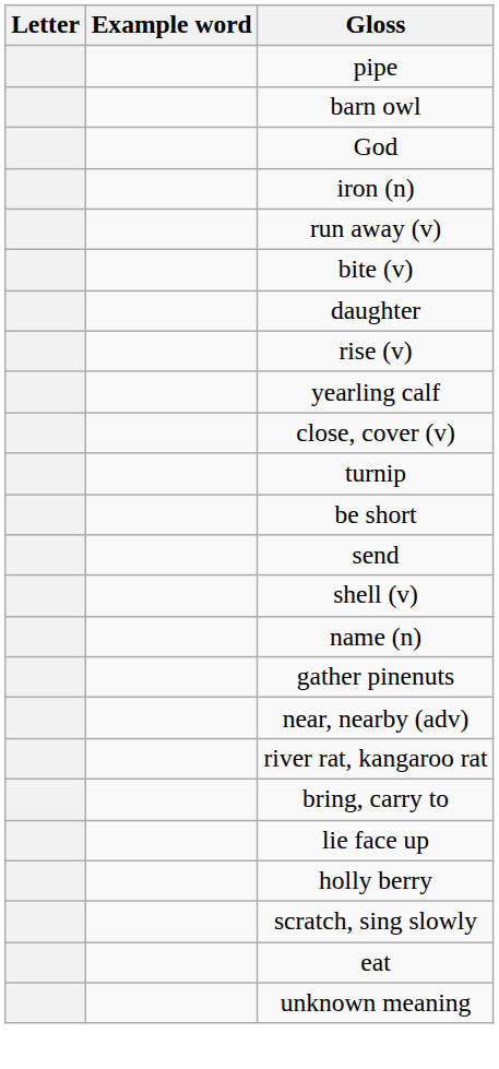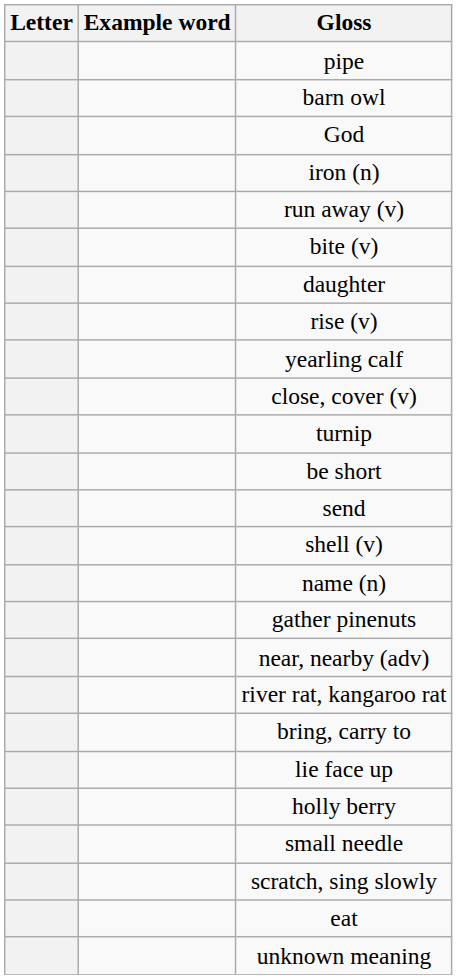 <table class="wikitable" style="text-align:center">
 <tr>
 <th>Letter</th>
 <th>Example word</th>
 <th>Gloss</th>
 </tr>
 <tr>
 <th></th>
 <td></td>
 <td>pipe</td>
 </tr>
 <tr>
 <th></th>
 <td></td>
 <td>barn owl</td>
 </tr>
 <tr>
 <th></th>
 <td></td>
 <td>God</td>
 </tr>
 <tr>
 <th></th>
 <td></td>
 <td>iron (n)</td>
 </tr>
 <tr>
 <th></th>
 <td></td>
 <td>run away (v)</td>
 </tr>
 <tr>
 <th></th>
 <td></td>
 <td>bite (v)</td>
 </tr>
 <tr>
 <th></th>
 <td></td>
 <td>daughter</td>
 </tr>
 <tr>
 <th></th>
 <td></td>
 <td>rise (v)</td>
 </tr>
 <tr>
 <th></th>
 <td></td>
 <td>yearling calf</td>
 </tr>
 <tr>
 <th></th>
 <td></td>
 <td>close, cover (v)</td>
 </tr>
 <tr>
 <th></th>
 <td></td>
 <td>turnip</td>
 </tr>
 <tr>
 <th></th>
 <td></td>
 <td>be short</td>
 </tr>
 <tr>
 <th></th>
 <td></td>
 <td>send</td>
 </tr>
 <tr>
 <th></th>
 <td></td>
 <td>shell (v)</td>
 </tr>
 <tr>
 <th></th>
 <td></td>
 <td>name (n)</td>
 </tr>
 <tr>
 <th></th>
 <td></td>
 <td>gather pinenuts</td>
 </tr>
 <tr>
 <th></th>
 <td></td>
 <td>near, nearby (adv)</td>
 </tr>
 <tr>
 <th></th>
 <td></td>
 <td>river rat, kangaroo rat</td>
 </tr>
 <tr>
 <th></th>
 <td></td>
 <td>bring, carry to</td>
 </tr>
 <tr>
 <th></th>
 <td></td>
 <td>lie face up</td>
 </tr>
 <tr>
 <th></th>
 <td></td>
 <td>holly berry</td>
 </tr>
 <tr>
 <th></th>
 <td></td>
+<td>small needle</td>
+</tr>
+<tr>
+<th></th>
+<td></td>
 <td>scratch, sing slowly</td>
 </tr>
 <tr>
 <th></th>
 <td></td>
 <td>eat</td>
 </tr>
 <tr>
 <th></th>
 <td></td>
 <td>unknown meaning</td>
 </tr>
 </table>
